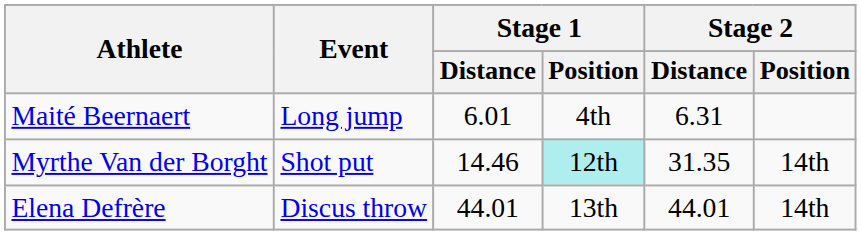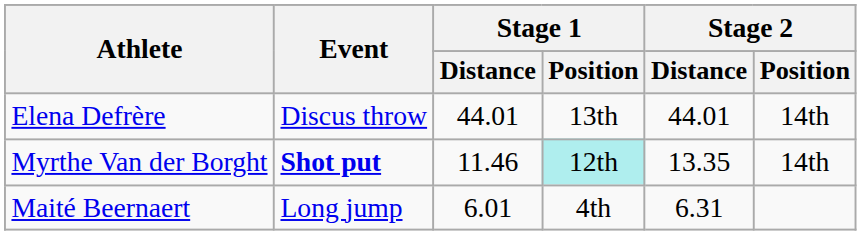 <table class=wikitable style="font-size:90%">
 <tr>
 <th rowspan=2>Athlete</th>
 <th rowspan=2>Event</th>
 <th colspan=2>Stage 1</th>
 <th colspan=2>Stage 2</th>
 </tr>
 <tr style="font-size:95%">
 <th>Distance</th>
 <th>Position</th>
 <th>Distance</th>
 <th>Position</th>
 </tr>
 <tr align=center>
+<td align=left><a href='#'>Elena Defrère</a></td>
+<td align=left><a href='#'>Discus throw</a></td>
+<td>44.01</td>
+<td>13th</td>
+<td>44.01</td>
+<td>14th</td>
+</tr>
+<tr align=center>
+<td align=left><a href='#'>Myrthe Van der Borght</a></td>
+<td align=left><strong><a href='#'>Shot put</a></strong></td>
+<td>11.46</td>
+<td style="background: paleturquoise;">12th</td>
+<td>13.35</td>
+<td>14th</td>
+</tr>
+<tr align=center>
 <td align=left><a href='#'>Maité Beernaert</a></td>
 <td align=left><a href='#'>Long jump</a></td>
 <td>6.01</td>
 <td>4th</td>
 <td>6.31</td>
 <td></td>
 </tr>
-<tr align=center>
-<td align=left><a href='#'>Myrthe Van der Borght</a></td>
-<td align=left><a href='#'>Shot put</a></td>
-<td>14.46</td>
-<td style="background: paleturquoise;">12th</td>
-<td>31.35</td>
-<td>14th</td>
-</tr>
-<tr align=center>
-<td align=left><a href='#'>Elena Defrère</a></td>
-<td align=left><a href='#'>Discus throw</a></td>
-<td>44.01</td>
-<td>13th</td>
-<td>44.01</td>
-<td>14th</td>
-</tr>
 </table>
